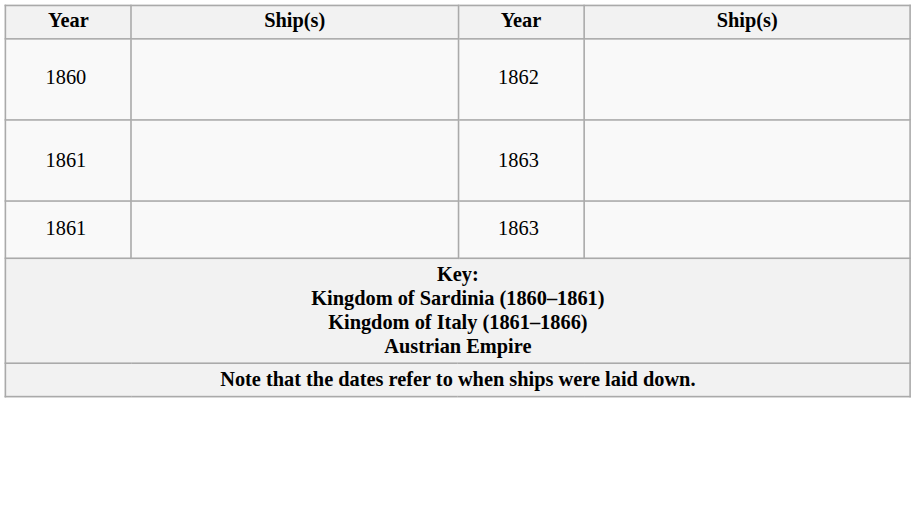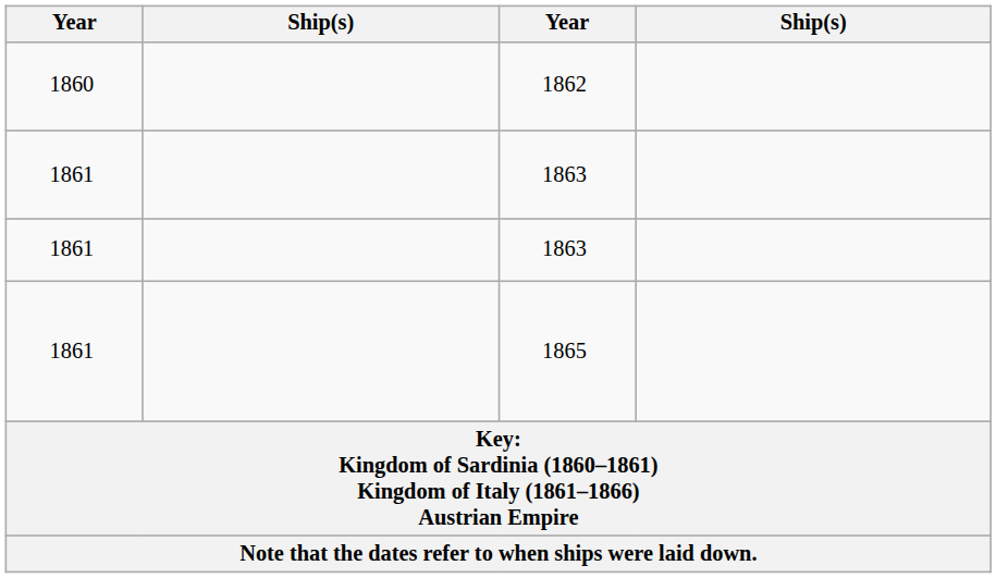 <table class="wikitable plainrowheaders" align="right" style="text-align: center; width:36%; font-size:80%; border:1px solid darkgray; margin-left:2em;" border="1">
 <tr>
 <th scope="row" style="width:12%;"><div><strong>Year</strong></div></th>
 <th scope="row" style="width:31%;"><div><strong>Ship(s)</strong></div></th>
 <th scope="row" style="width:12%;"><div><strong>Year</strong></div></th>
 <th scope="row" style="width:31%;"><div><strong>Ship(s)</strong></div></th>
 </tr>
 <tr>
 <td>1860 </td>
 <td><br><br></td>
 <td>1862 </td>
 <td><br><br><br></td>
 </tr>
 <tr>
 <td>1861 </td>
 <td><br></td>
 <td>1863 </td>
 <td><br><br><br></td>
 </tr>
 <tr>
 <td>1861 </td>
 <td><br><br></td>
 <td>1863 </td>
 <td><br></td>
 </tr>
 <tr>
+<td>1861 </td>
+<td><br><br><br><br><br></td>
+<td>1865 </td>
+<td><br></td>
+</tr>
+<tr>
 <th colspan="4" scope="row"><div>Key:<br> Kingdom of Sardinia (1860–1861)<br> Kingdom of Italy (1861–1866)<br> Austrian Empire</div></th>
 </tr>
 <tr>
 <th colspan="4" scope="row"><div>Note that the dates refer to when ships were laid down.</div></th>
 </tr>
 </table>
